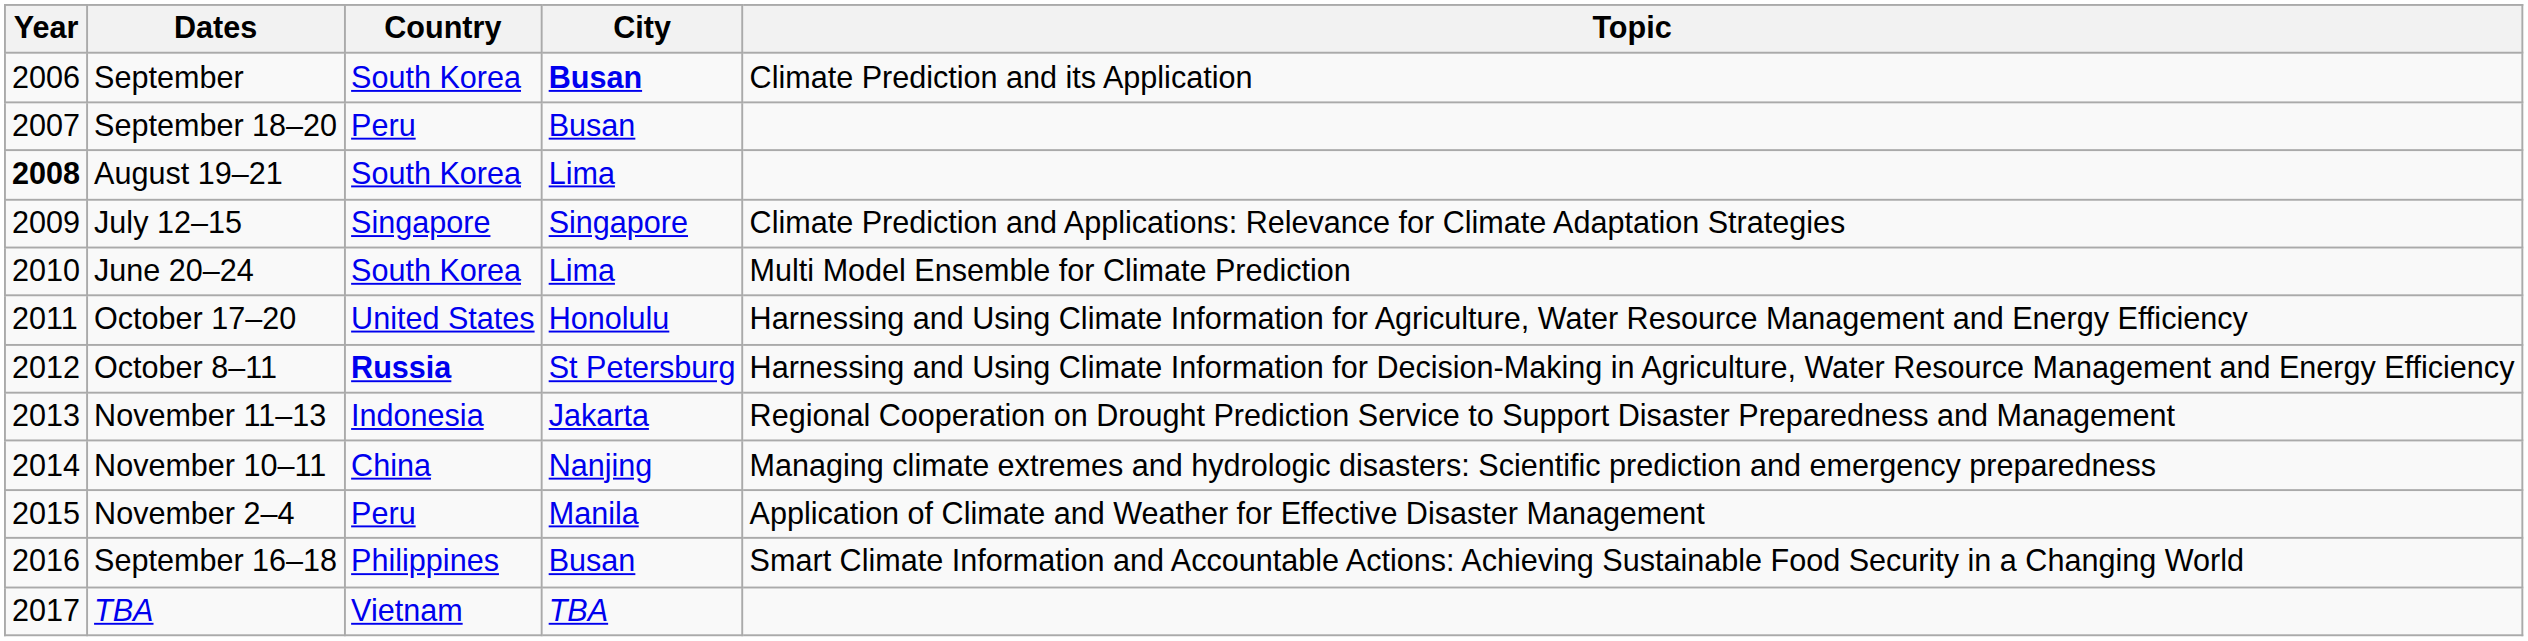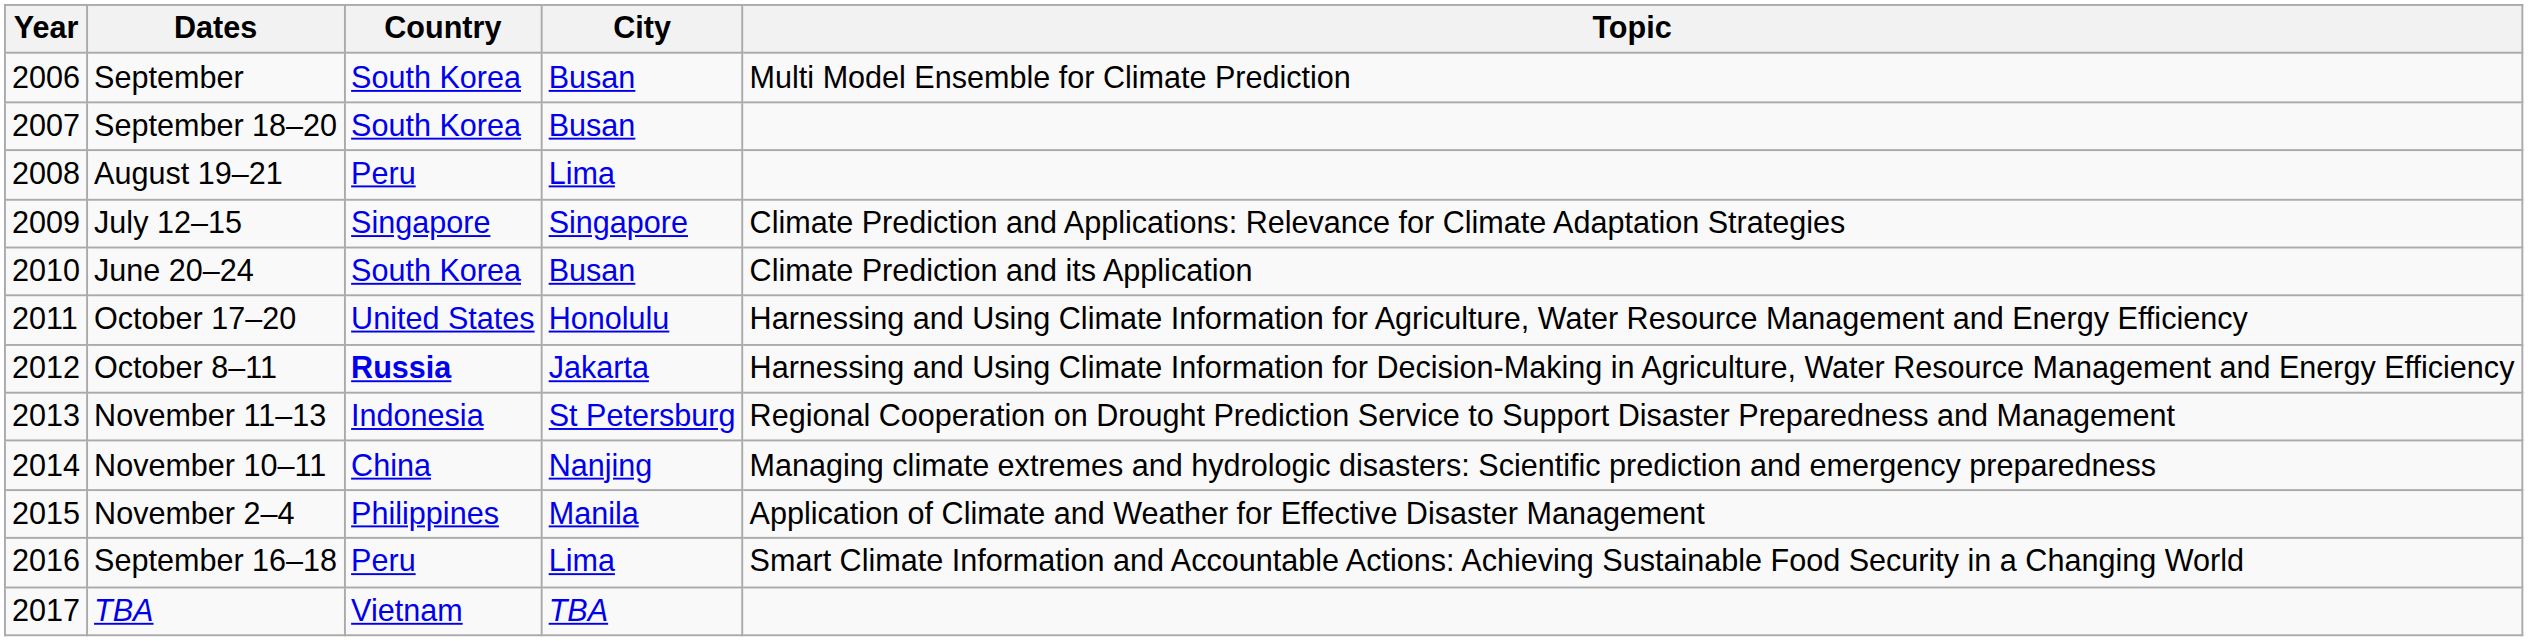 <table class="wikitable plainrowheaders sortable">
 <tr>
 <th>Year</th>
 <th>Dates</th>
 <th>Country</th>
 <th>City</th>
 <th>Topic</th>
 </tr>
 <tr>
 <td>2006</td>
 <td>September</td>
 <td> <a href='#'>South Korea</a></td>
-<td><strong><a href='#'>Busan</a></strong></td>
-<td>Climate Prediction and its Application</td>
+<td><a href='#'>Busan</a></td>
+<td>Multi Model Ensemble for Climate Prediction</td>
 </tr>
 <tr>
 <td>2007</td>
 <td>September 18–20</td>
-<td> <a href='#'>Peru</a></td>
+<td> <a href='#'>South Korea</a></td>
 <td><a href='#'>Busan</a></td>
 <td></td>
 </tr>
 <tr>
-<td><strong>2008</strong></td>
+<td>2008</td>
 <td>August 19–21</td>
-<td> <a href='#'>South Korea</a></td>
+<td> <a href='#'>Peru</a></td>
 <td><a href='#'>Lima</a></td>
 <td></td>
 </tr>
 <tr>
 <td>2009</td>
 <td>July 12–15</td>
 <td> <a href='#'>Singapore</a></td>
 <td><a href='#'>Singapore</a></td>
 <td>Climate Prediction and Applications: Relevance for Climate Adaptation Strategies</td>
 </tr>
 <tr>
 <td>2010</td>
 <td>June 20–24</td>
 <td> <a href='#'>South Korea</a></td>
-<td><a href='#'>Lima</a></td>
-<td>Multi Model Ensemble for Climate Prediction</td>
+<td><a href='#'>Busan</a></td>
+<td>Climate Prediction and its Application</td>
 </tr>
 <tr>
 <td>2011</td>
 <td>October 17–20</td>
 <td> <a href='#'>United States</a></td>
 <td><a href='#'>Honolulu</a></td>
 <td>Harnessing and Using Climate Information for Agriculture, Water Resource Management and Energy Efficiency</td>
 </tr>
 <tr>
 <td>2012</td>
 <td>October 8–11</td>
 <td><strong> <a href='#'>Russia</a></strong></td>
-<td><a href='#'>St Petersburg</a></td>
+<td><a href='#'>Jakarta</a></td>
 <td>Harnessing and Using Climate Information for Decision-Making in Agriculture, Water Resource Management and Energy Efficiency</td>
 </tr>
 <tr>
 <td>2013</td>
 <td>November 11–13</td>
 <td> <a href='#'>Indonesia</a></td>
-<td><a href='#'>Jakarta</a></td>
+<td><a href='#'>St Petersburg</a></td>
 <td>Regional Cooperation on Drought Prediction Service to Support Disaster Preparedness and Management</td>
 </tr>
 <tr>
 <td>2014</td>
 <td>November 10–11</td>
 <td> <a href='#'>China</a></td>
 <td><a href='#'>Nanjing</a></td>
 <td>Managing climate extremes and hydrologic disasters: Scientific prediction and emergency preparedness</td>
 </tr>
 <tr>
 <td>2015</td>
 <td>November 2–4</td>
-<td> <a href='#'>Peru</a></td>
+<td> <a href='#'>Philippines</a></td>
 <td><a href='#'>Manila</a></td>
 <td>Application of Climate and Weather for Effective Disaster Management</td>
 </tr>
 <tr>
 <td>2016</td>
 <td>September 16–18</td>
-<td> <a href='#'>Philippines</a></td>
-<td><a href='#'>Busan</a></td>
+<td> <a href='#'>Peru</a></td>
+<td><a href='#'>Lima</a></td>
 <td>Smart Climate Information and Accountable Actions: Achieving Sustainable Food Security in a Changing World</td>
 </tr>
 <tr>
 <td>2017</td>
 <td><em><a href='#'>TBA</a></em></td>
 <td> <a href='#'>Vietnam</a></td>
 <td><em><a href='#'>TBA</a></em></td>
 <td></td>
 </tr>
 </table>
